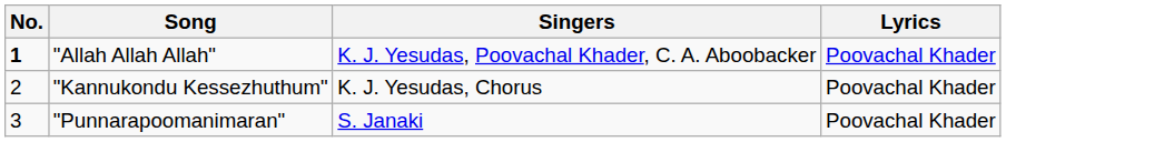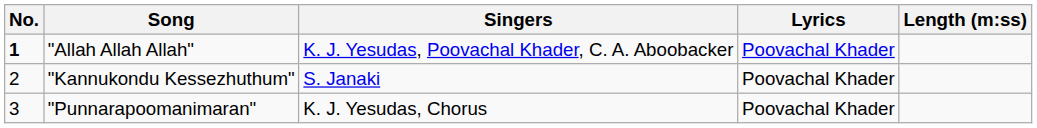 <table class="wikitable" style="font-size:95%;">
 <tr>
 <th>No.</th>
 <th>Song</th>
 <th>Singers</th>
 <th>Lyrics</th>
+<th>Length (m:ss)</th>
 </tr>
 <tr>
 <td><strong>1</strong></td>
 <td>"Allah Allah Allah"</td>
 <td><a href='#'>K. J. Yesudas</a>, <a href='#'>Poovachal Khader</a>, C. A. Aboobacker</td>
 <td><a href='#'>Poovachal Khader</a></td>
+<td></td>
 </tr>
 <tr>
 <td>2</td>
 <td>"Kannukondu Kessezhuthum"</td>
-<td>K. J. Yesudas, Chorus</td>
+<td><a href='#'>S. Janaki</a></td>
 <td>Poovachal Khader</td>
+<td></td>
 </tr>
 <tr>
 <td>3</td>
 <td>"Punnarapoomanimaran"</td>
-<td><a href='#'>S. Janaki</a></td>
+<td>K. J. Yesudas, Chorus</td>
 <td>Poovachal Khader</td>
+<td></td>
 </tr>
 </table>
